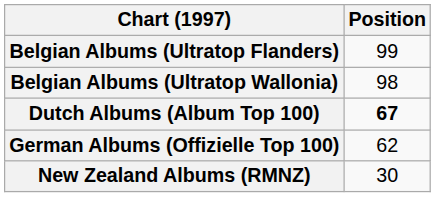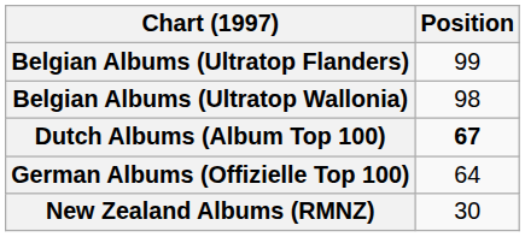 <table class="wikitable sortable plainrowheaders" style="text-align:center;">
 <tr>
 <th scope="column">Chart (1997)</th>
 <th scope="column">Position</th>
 </tr>
 <tr>
 <th scope="row">Belgian Albums (Ultratop Flanders)</th>
 <td>99</td>
 </tr>
 <tr>
 <th scope="row">Belgian Albums (Ultratop Wallonia)</th>
 <td>98</td>
 </tr>
 <tr>
 <th scope="row">Dutch Albums (Album Top 100)</th>
 <td><strong>67</strong></td>
 </tr>
 <tr>
 <th scope="row">German Albums (Offizielle Top 100)</th>
-<td>62</td>
+<td>64</td>
 </tr>
 <tr>
 <th scope="row">New Zealand Albums (RMNZ)</th>
 <td>30</td>
 </tr>
 </table>
